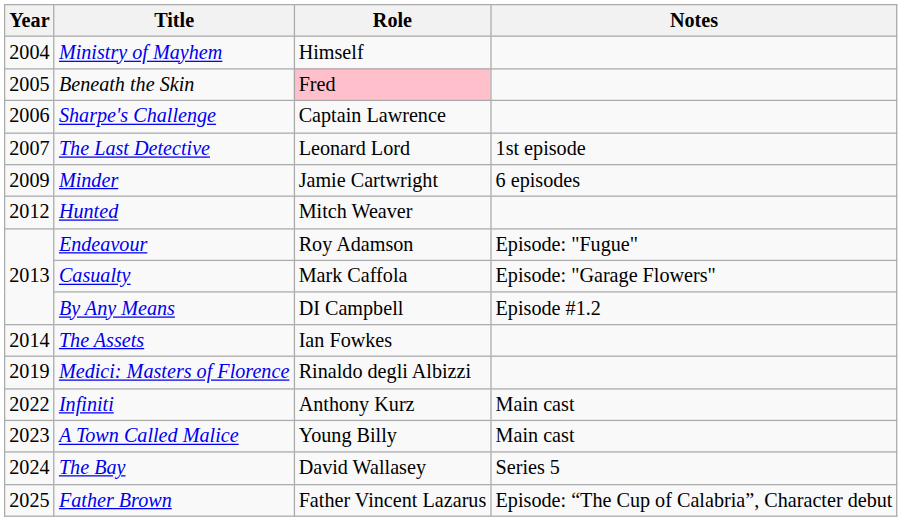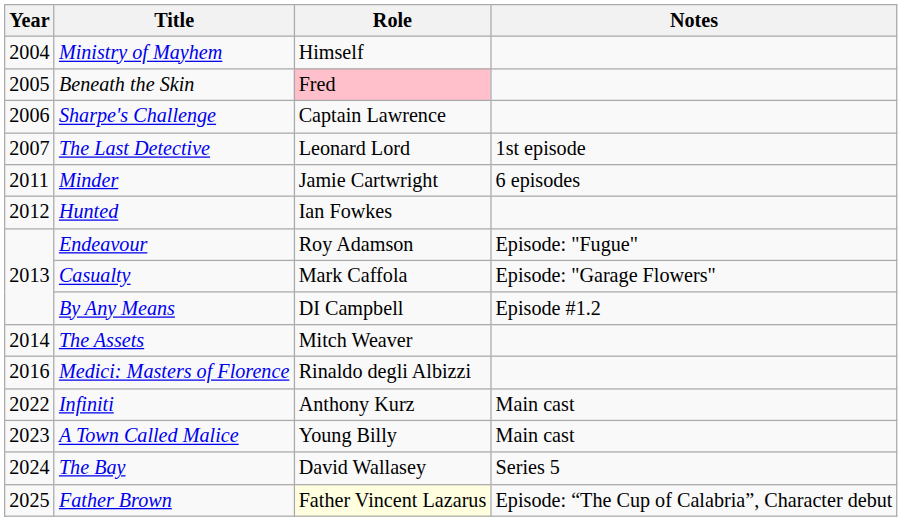 <table class="wikitable sortable">
 <tr>
 <th>Year</th>
 <th>Title</th>
 <th>Role</th>
 <th class="unsortable">Notes</th>
 </tr>
 <tr>
 <td>2004</td>
 <td><em><a href='#'>Ministry of Mayhem</a></em></td>
 <td>Himself</td>
 <td></td>
 </tr>
 <tr>
 <td>2005</td>
 <td><em>Beneath the Skin</em></td>
 <td style="background: pink;">Fred</td>
 <td></td>
 </tr>
 <tr>
 <td>2006</td>
 <td><em><a href='#'>Sharpe's Challenge</a></em></td>
 <td>Captain Lawrence</td>
 <td></td>
 </tr>
 <tr>
 <td>2007</td>
 <td><em><a href='#'>The Last Detective</a></em></td>
 <td>Leonard Lord</td>
 <td>1st episode</td>
 </tr>
 <tr>
-<td>2009</td>
+<td>2011</td>
 <td><em><a href='#'>Minder</a></em></td>
 <td>Jamie Cartwright</td>
 <td>6 episodes</td>
 </tr>
 <tr>
 <td>2012</td>
 <td><em><a href='#'>Hunted</a></em></td>
-<td>Mitch Weaver</td>
+<td>Ian Fowkes</td>
 <td></td>
 </tr>
 <tr>
 <td Rowspan=3>2013</td>
 <td><em><a href='#'>Endeavour</a></em></td>
 <td>Roy Adamson</td>
 <td>Episode: "Fugue"</td>
 </tr>
 <tr>
 <td><em><a href='#'>Casualty</a></em></td>
 <td>Mark Caffola</td>
 <td>Episode: "Garage Flowers"</td>
 </tr>
 <tr>
 <td><em><a href='#'>By Any Means</a></em></td>
 <td>DI Campbell</td>
 <td>Episode #1.2</td>
 </tr>
 <tr>
 <td>2014</td>
 <td><em><a href='#'>The Assets</a></em></td>
-<td>Ian Fowkes</td>
+<td>Mitch Weaver</td>
 <td></td>
 </tr>
 <tr>
-<td>2019</td>
+<td>2016</td>
 <td><em><a href='#'>Medici: Masters of Florence</a></em></td>
 <td>Rinaldo degli Albizzi</td>
 <td></td>
 </tr>
 <tr>
 <td>2022</td>
 <td><em><a href='#'>Infiniti</a></em></td>
 <td>Anthony Kurz</td>
 <td>Main cast</td>
 </tr>
 <tr>
 <td>2023</td>
 <td><em><a href='#'>A Town Called Malice</a></em></td>
 <td>Young Billy</td>
 <td>Main cast</td>
 </tr>
 <tr>
 <td>2024</td>
 <td><em><a href='#'>The Bay</a></em></td>
 <td>David Wallasey</td>
 <td>Series 5</td>
 </tr>
 <tr>
 <td>2025</td>
 <td><em><a href='#'> Father Brown</a></em></td>
-<td>Father Vincent Lazarus</td>
+<td style="background: lightyellow;">Father Vincent Lazarus</td>
 <td>Episode: “The Cup of Calabria”, Character debut</td>
 </tr>
 </table>
